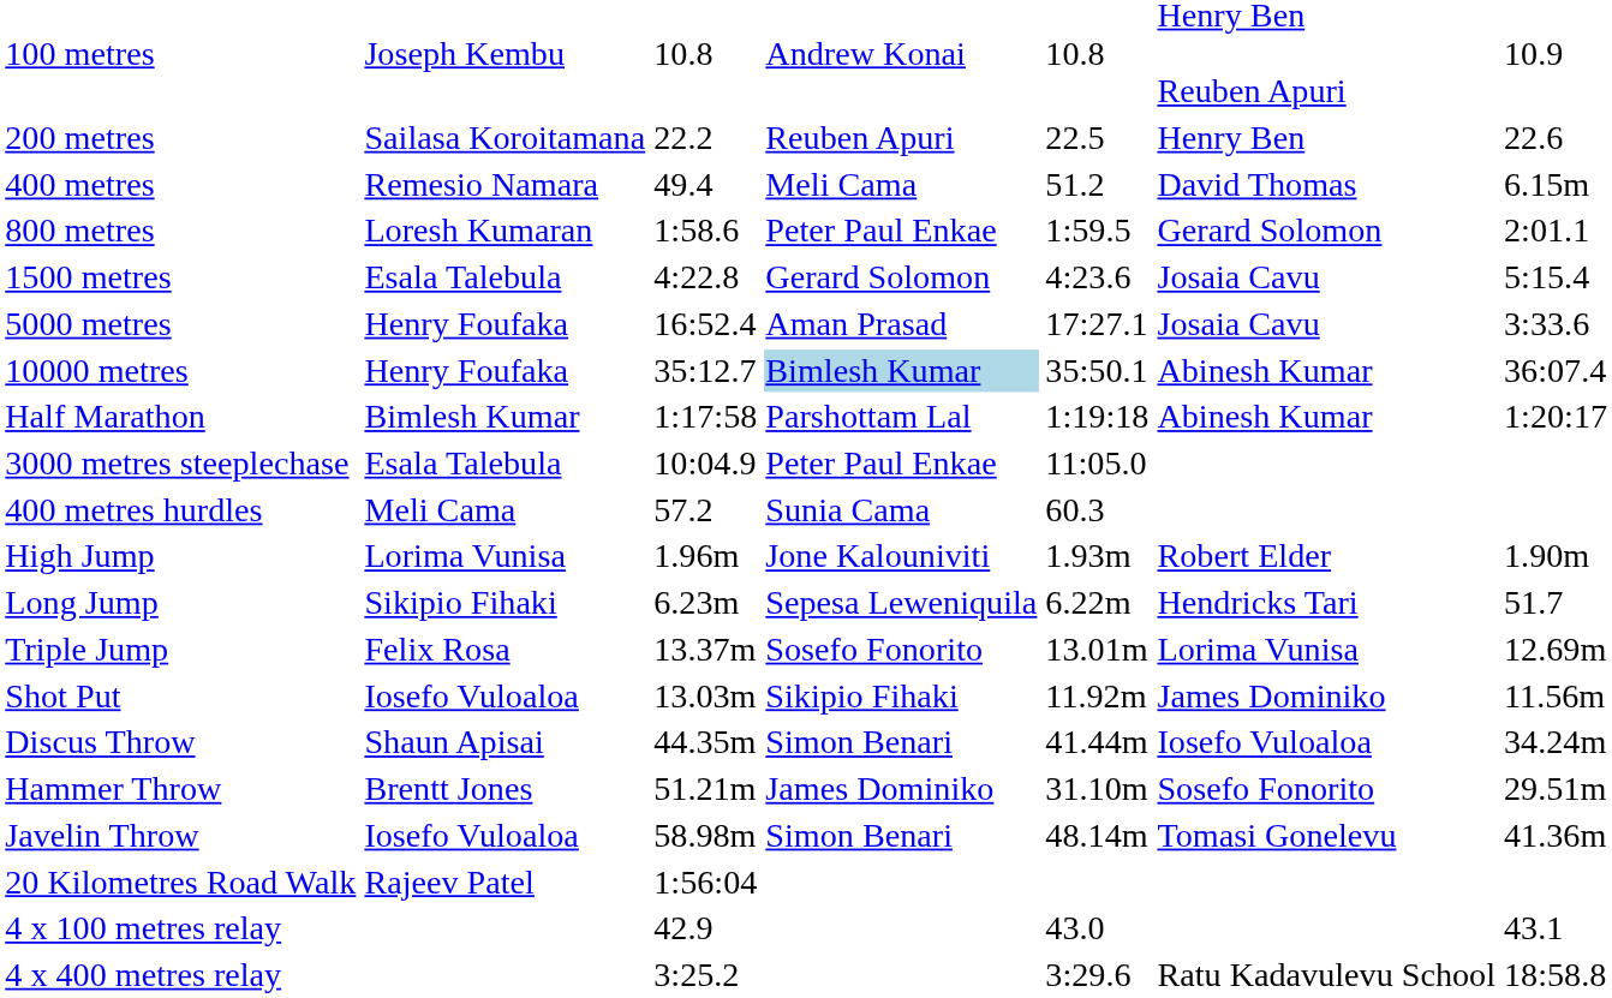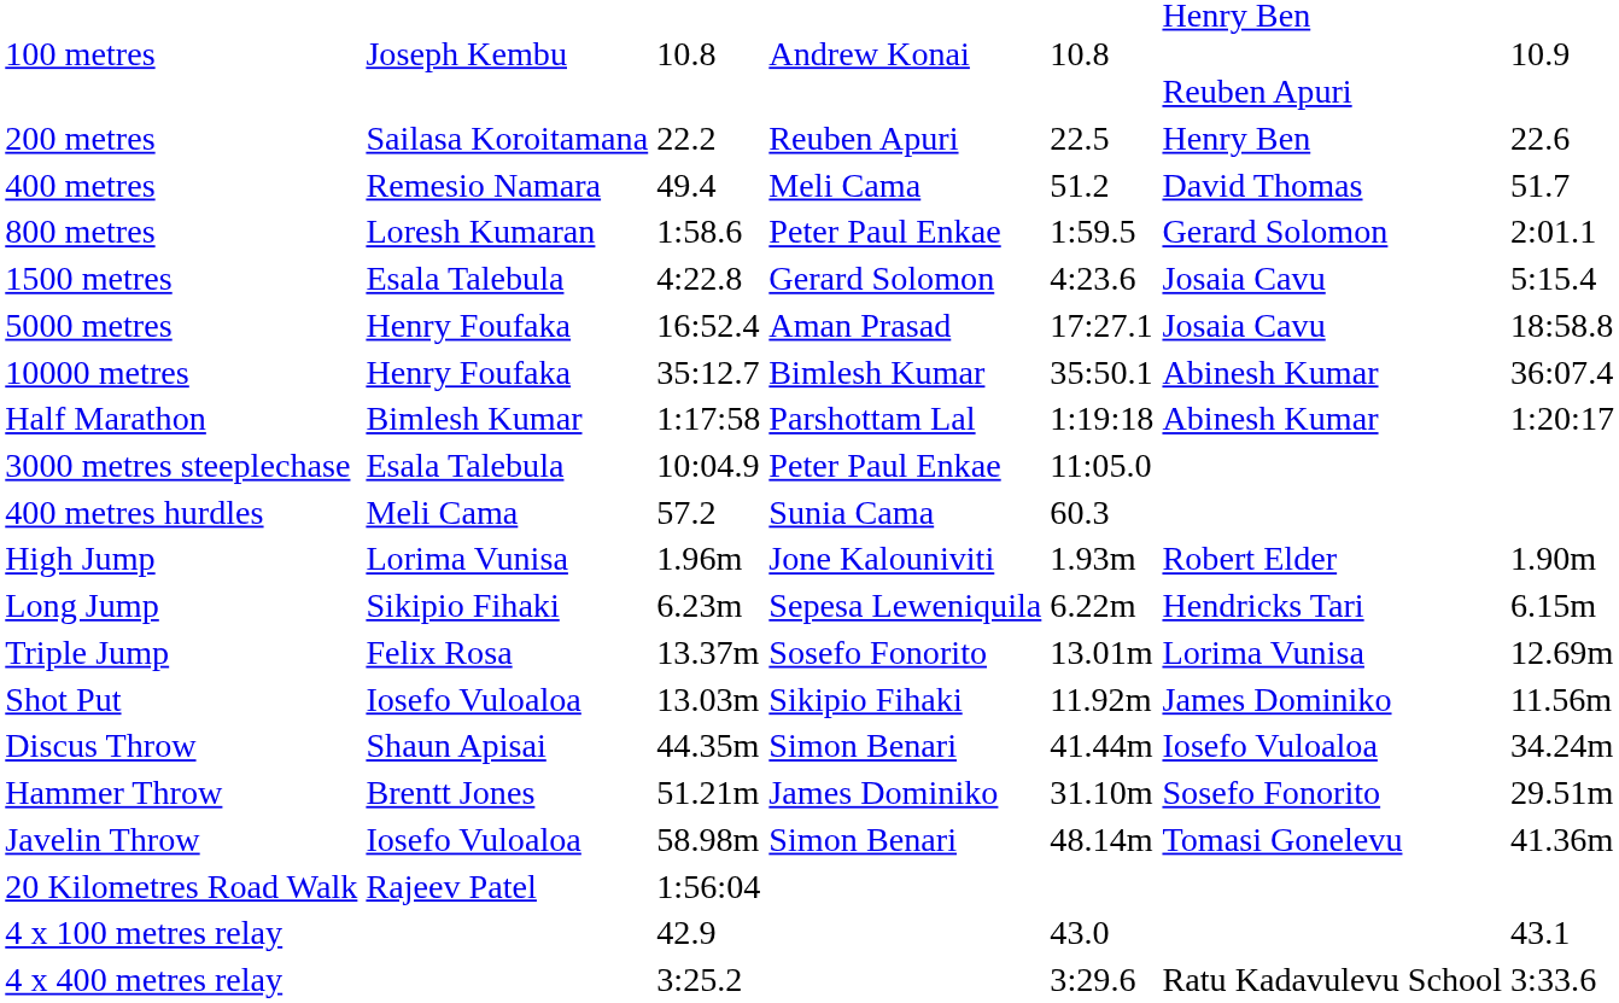 <table>
 <tr>
 <td><a href='#'>100 metres</a></td>
 <td align=left><a href='#'>Joseph Kembu</a> <br> </td>
 <td>10.8</td>
 <td align=left><a href='#'>Andrew Konai</a> <br> </td>
 <td>10.8</td>
 <td align=left><a href='#'>Henry Ben</a> <br>  <br> <a href='#'>Reuben Apuri</a> <br> </td>
 <td>10.9</td>
 </tr>
 <tr>
 <td><a href='#'>200 metres</a></td>
 <td align=left><a href='#'>Sailasa Koroitamana</a> <br> </td>
 <td>22.2</td>
 <td align=left><a href='#'>Reuben Apuri</a> <br> </td>
 <td>22.5</td>
 <td align=left><a href='#'>Henry Ben</a> <br> </td>
 <td>22.6</td>
 </tr>
 <tr>
 <td><a href='#'>400 metres</a></td>
 <td align=left><a href='#'>Remesio Namara</a> <br> </td>
 <td>49.4</td>
 <td align=left><a href='#'>Meli Cama</a> <br> </td>
 <td>51.2</td>
 <td align=left><a href='#'>David Thomas</a> <br> </td>
-<td>6.15m</td>
+<td>51.7</td>
 </tr>
 <tr>
 <td><a href='#'>800 metres</a></td>
 <td align=left><a href='#'>Loresh Kumaran</a> <br> </td>
 <td>1:58.6</td>
 <td align=left><a href='#'>Peter Paul Enkae</a> <br> </td>
 <td>1:59.5</td>
 <td align=left><a href='#'>Gerard Solomon</a> <br> </td>
 <td>2:01.1</td>
 </tr>
 <tr>
 <td><a href='#'>1500 metres</a></td>
 <td align=left><a href='#'>Esala Talebula</a> <br> </td>
 <td>4:22.8</td>
 <td align=left><a href='#'>Gerard Solomon</a> <br> </td>
 <td>4:23.6</td>
 <td align=left><a href='#'>Josaia Cavu</a> <br> </td>
 <td>5:15.4</td>
 </tr>
 <tr>
 <td><a href='#'>5000 metres</a></td>
 <td align=left><a href='#'>Henry Foufaka</a> <br> </td>
 <td>16:52.4</td>
 <td align=left><a href='#'>Aman Prasad</a> <br> </td>
 <td>17:27.1</td>
 <td align=left><a href='#'>Josaia Cavu</a> <br> </td>
-<td>3:33.6</td>
+<td>18:58.8</td>
 </tr>
 <tr>
 <td><a href='#'>10000 metres</a></td>
 <td align=left><a href='#'>Henry Foufaka</a> <br> </td>
 <td>35:12.7</td>
-<td align=left style="background: lightblue;"><a href='#'>Bimlesh Kumar</a> <br> </td>
+<td align=left><a href='#'>Bimlesh Kumar</a> <br> </td>
 <td>35:50.1</td>
 <td align=left><a href='#'>Abinesh Kumar</a> <br> </td>
 <td>36:07.4</td>
 </tr>
 <tr>
 <td><a href='#'>Half Marathon</a></td>
 <td align=left><a href='#'>Bimlesh Kumar</a> <br> </td>
 <td>1:17:58</td>
 <td align=left><a href='#'>Parshottam Lal</a> <br> </td>
 <td>1:19:18</td>
 <td align=left><a href='#'>Abinesh Kumar</a> <br> </td>
 <td>1:20:17</td>
 </tr>
 <tr>
 <td><a href='#'>3000 metres steeplechase</a></td>
 <td align=left><a href='#'>Esala Talebula</a> <br> </td>
 <td>10:04.9</td>
 <td align=left><a href='#'>Peter Paul Enkae</a> <br> </td>
 <td>11:05.0</td>
 <td></td>
 <td></td>
 </tr>
 <tr>
 <td><a href='#'>400 metres hurdles</a></td>
 <td align=left><a href='#'>Meli Cama</a> <br> </td>
 <td>57.2</td>
 <td align=left><a href='#'>Sunia Cama</a> <br> </td>
 <td>60.3</td>
 <td></td>
 <td></td>
 </tr>
 <tr>
 <td><a href='#'>High Jump</a></td>
 <td align=left><a href='#'>Lorima Vunisa</a> <br> </td>
 <td>1.96m</td>
 <td align=left><a href='#'>Jone Kalouniviti</a> <br> </td>
 <td>1.93m</td>
 <td align=left><a href='#'>Robert Elder</a> <br> </td>
 <td>1.90m</td>
 </tr>
 <tr>
 <td><a href='#'>Long Jump</a></td>
 <td align=left><a href='#'>Sikipio Fihaki</a> <br> </td>
 <td>6.23m</td>
 <td align=left><a href='#'>Sepesa Leweniquila</a> <br> </td>
 <td>6.22m</td>
 <td align=left><a href='#'>Hendricks Tari</a> <br> </td>
-<td>51.7</td>
+<td>6.15m</td>
 </tr>
 <tr>
 <td><a href='#'>Triple Jump</a></td>
 <td align=left><a href='#'>Felix Rosa</a> <br> </td>
 <td>13.37m</td>
 <td align=left><a href='#'>Sosefo Fonorito</a> <br> </td>
 <td>13.01m</td>
 <td align=left><a href='#'>Lorima Vunisa</a> <br> </td>
 <td>12.69m</td>
 </tr>
 <tr>
 <td><a href='#'>Shot Put</a></td>
 <td align=left><a href='#'>Iosefo Vuloaloa</a> <br> </td>
 <td>13.03m</td>
 <td align=left><a href='#'>Sikipio Fihaki</a> <br> </td>
 <td>11.92m</td>
 <td align=left><a href='#'>James Dominiko</a> <br> </td>
 <td>11.56m</td>
 </tr>
 <tr>
 <td><a href='#'>Discus Throw</a></td>
 <td align=left><a href='#'>Shaun Apisai</a> <br> </td>
 <td>44.35m</td>
 <td align=left><a href='#'>Simon Benari</a> <br> </td>
 <td>41.44m</td>
 <td align=left><a href='#'>Iosefo Vuloaloa</a> <br> </td>
 <td>34.24m</td>
 </tr>
 <tr>
 <td><a href='#'>Hammer Throw</a></td>
 <td align=left><a href='#'>Brentt Jones</a> <br> </td>
 <td>51.21m</td>
 <td align=left><a href='#'>James Dominiko</a> <br> </td>
 <td>31.10m</td>
 <td align=left><a href='#'>Sosefo Fonorito</a> <br> </td>
 <td>29.51m</td>
 </tr>
 <tr>
 <td><a href='#'>Javelin Throw</a></td>
 <td align=left><a href='#'>Iosefo Vuloaloa</a> <br> </td>
 <td>58.98m</td>
 <td align=left><a href='#'>Simon Benari</a> <br> </td>
 <td>48.14m</td>
 <td align=left><a href='#'>Tomasi Gonelevu</a> <br> </td>
 <td>41.36m</td>
 </tr>
 <tr>
 <td><a href='#'>20 Kilometres Road Walk</a></td>
 <td align=left><a href='#'>Rajeev Patel</a> <br> </td>
 <td>1:56:04</td>
 <td></td>
 <td></td>
 <td></td>
 <td></td>
 </tr>
 <tr>
 <td><a href='#'>4 x 100 metres relay</a></td>
 <td></td>
 <td>42.9</td>
 <td></td>
 <td>43.0</td>
 <td></td>
 <td>43.1</td>
 </tr>
 <tr>
 <td><a href='#'>4 x 400 metres relay</a></td>
 <td></td>
 <td>3:25.2</td>
 <td></td>
 <td>3:29.6</td>
 <td>Ratu Kadavulevu School </td>
-<td>18:58.8</td>
+<td>3:33.6</td>
 </tr>
 </table>
